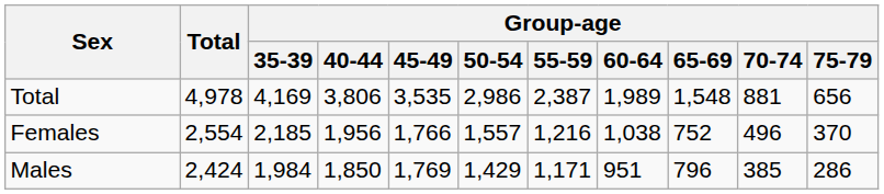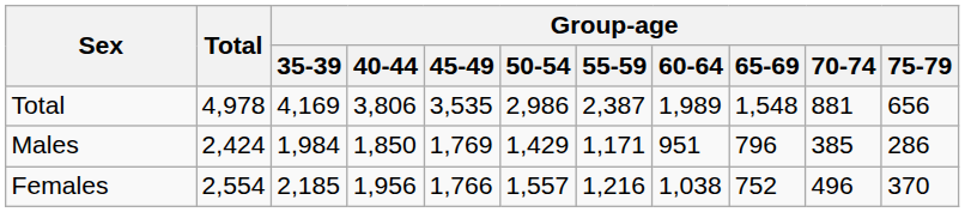 <table class="wikitable">
 <tr>
 <th rowspan=2 width="20%">Sex</th>
 <th rowspan=2>Total</th>
 <th colspan=9>Group-age</th>
 </tr>
 <tr>
 <th>35-39</th>
 <th>40-44</th>
 <th>45-49</th>
 <th>50-54</th>
 <th>55-59</th>
 <th>60-64</th>
 <th>65-69</th>
 <th>70-74</th>
 <th>75-79</th>
 </tr>
 <tr>
 <td>Total</td>
 <td>4,978</td>
 <td>4,169</td>
 <td>3,806</td>
 <td>3,535</td>
 <td>2,986</td>
 <td>2,387</td>
 <td>1,989</td>
 <td>1,548</td>
 <td>881</td>
 <td>656</td>
 </tr>
 <tr>
+<td>Males</td>
+<td>2,424</td>
+<td>1,984</td>
+<td>1,850</td>
+<td>1,769</td>
+<td>1,429</td>
+<td>1,171</td>
+<td>951</td>
+<td>796</td>
+<td>385</td>
+<td>286</td>
+</tr>
+<tr>
 <td>Females</td>
 <td>2,554</td>
 <td>2,185</td>
 <td>1,956</td>
 <td>1,766</td>
 <td>1,557</td>
 <td>1,216</td>
 <td>1,038</td>
 <td>752</td>
 <td>496</td>
 <td>370</td>
 </tr>
-<tr>
-<td>Males</td>
-<td>2,424</td>
-<td>1,984</td>
-<td>1,850</td>
-<td>1,769</td>
-<td>1,429</td>
-<td>1,171</td>
-<td>951</td>
-<td>796</td>
-<td>385</td>
-<td>286</td>
-</tr>
 </table>
